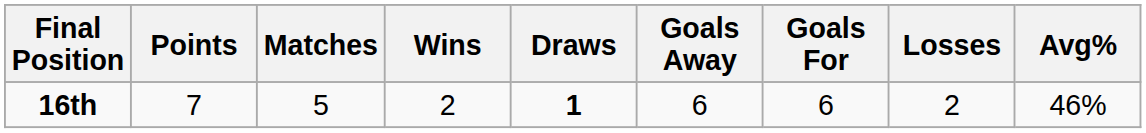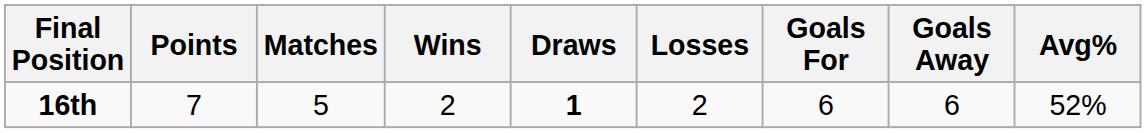 <table class="wikitable" style="font-size: 95%; text-align: center;">
 <tr>
 <th width=60>Final Position</th>
 <th width=60>Points</th>
 <th width=60>Matches</th>
 <th width=60>Wins</th>
 <th width=60>Draws</th>
+<th width=60>Losses</th>
+<th width=60>Goals For</th>
 <th width=60>Goals Away</th>
-<th width=60>Goals For</th>
-<th width=60>Losses</th>
 <th width=60>Avg%</th>
 </tr>
 <tr>
 <td><strong>16th</strong></td>
 <td>7</td>
 <td>5</td>
 <td>2</td>
 <td><strong>1</strong></td>
+<td>2</td>
 <td>6</td>
 <td>6</td>
-<td>2</td>
-<td>46%</td>
+<td>52%</td>
 </tr>
 </table>
